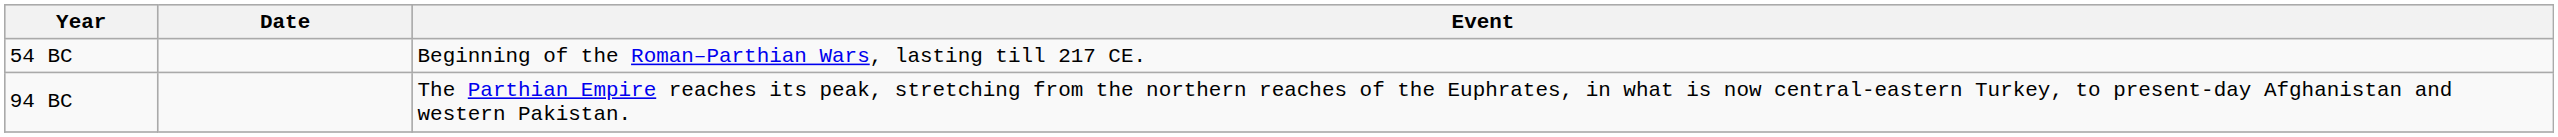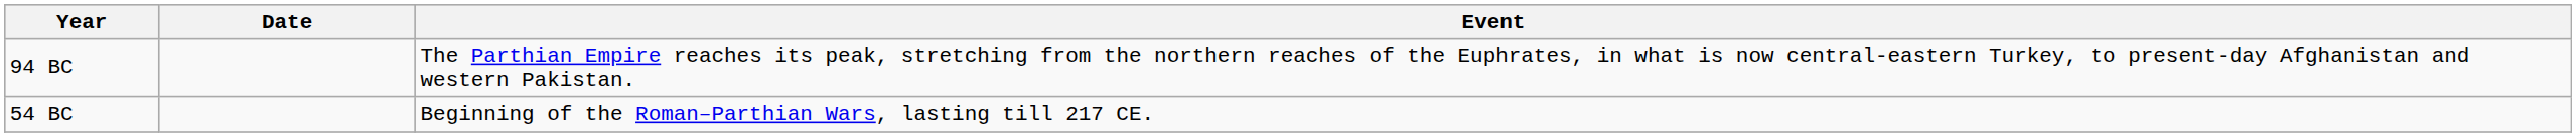 <table class="wikitable" width="100%">
 <tr>
 <th style="width:6%">Year</th>
 <th style="width:10%">Date</th>
 <th>Event</th>
 </tr>
 <tr>
+<td>94 BC</td>
+<td></td>
+<td>The <a href='#'>Parthian Empire</a> reaches its peak, stretching from the northern reaches of the Euphrates, in what is now central-eastern Turkey, to present-day Afghanistan and western Pakistan.</td>
+</tr>
+<tr>
 <td>54 BC</td>
 <td></td>
 <td>Beginning of the <a href='#'>Roman–Parthian Wars</a>, lasting till 217 CE.</td>
 </tr>
-<tr>
-<td>94 BC</td>
-<td></td>
-<td>The <a href='#'>Parthian Empire</a> reaches its peak, stretching from the northern reaches of the Euphrates, in what is now central-eastern Turkey, to present-day Afghanistan and western Pakistan.</td>
-</tr>
 </table>
